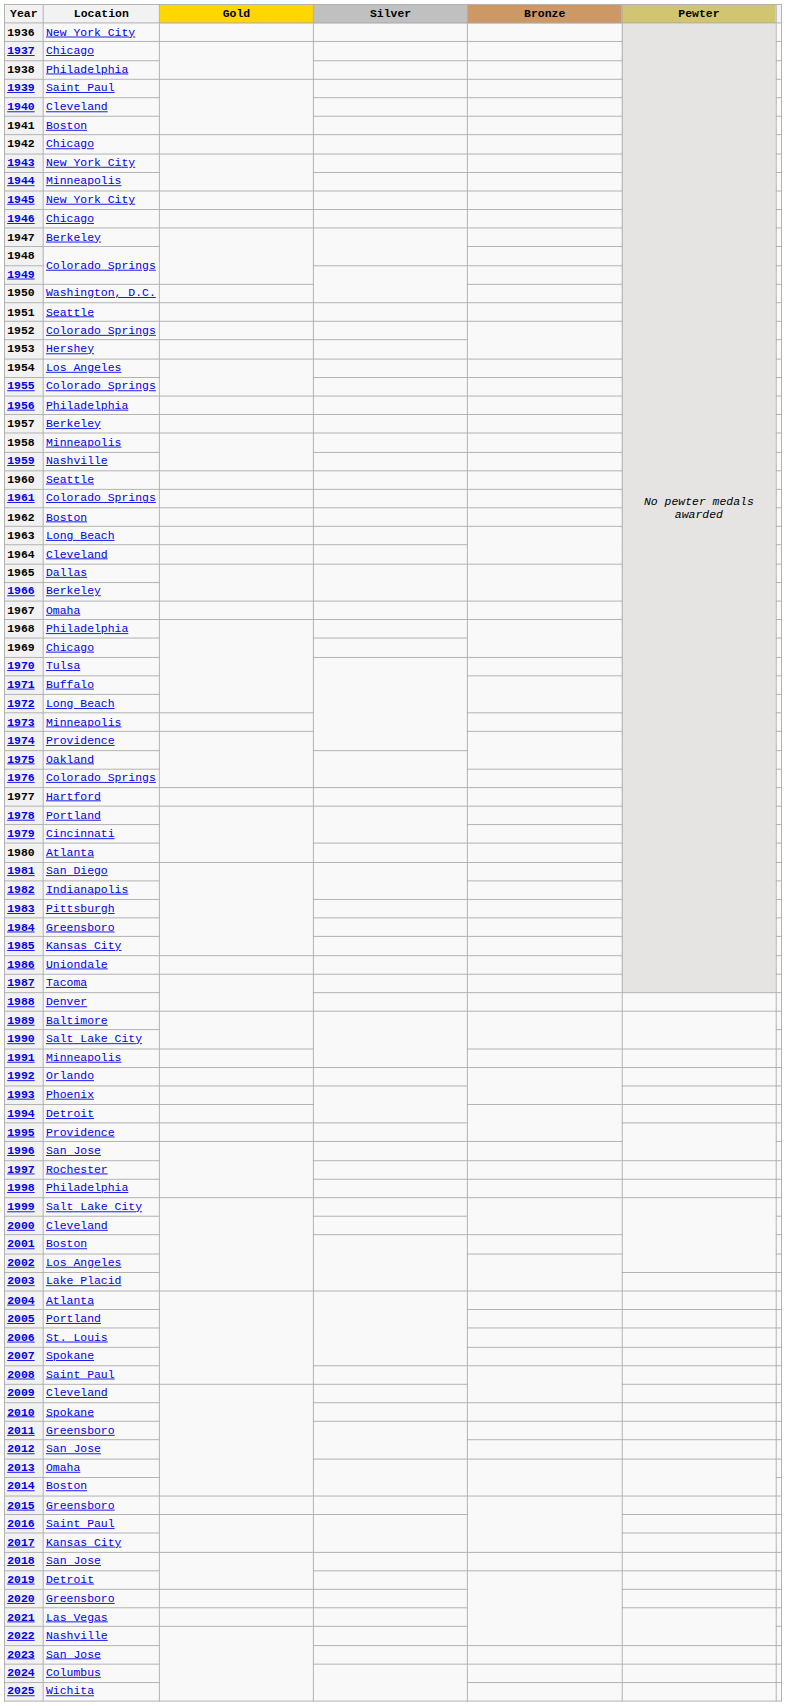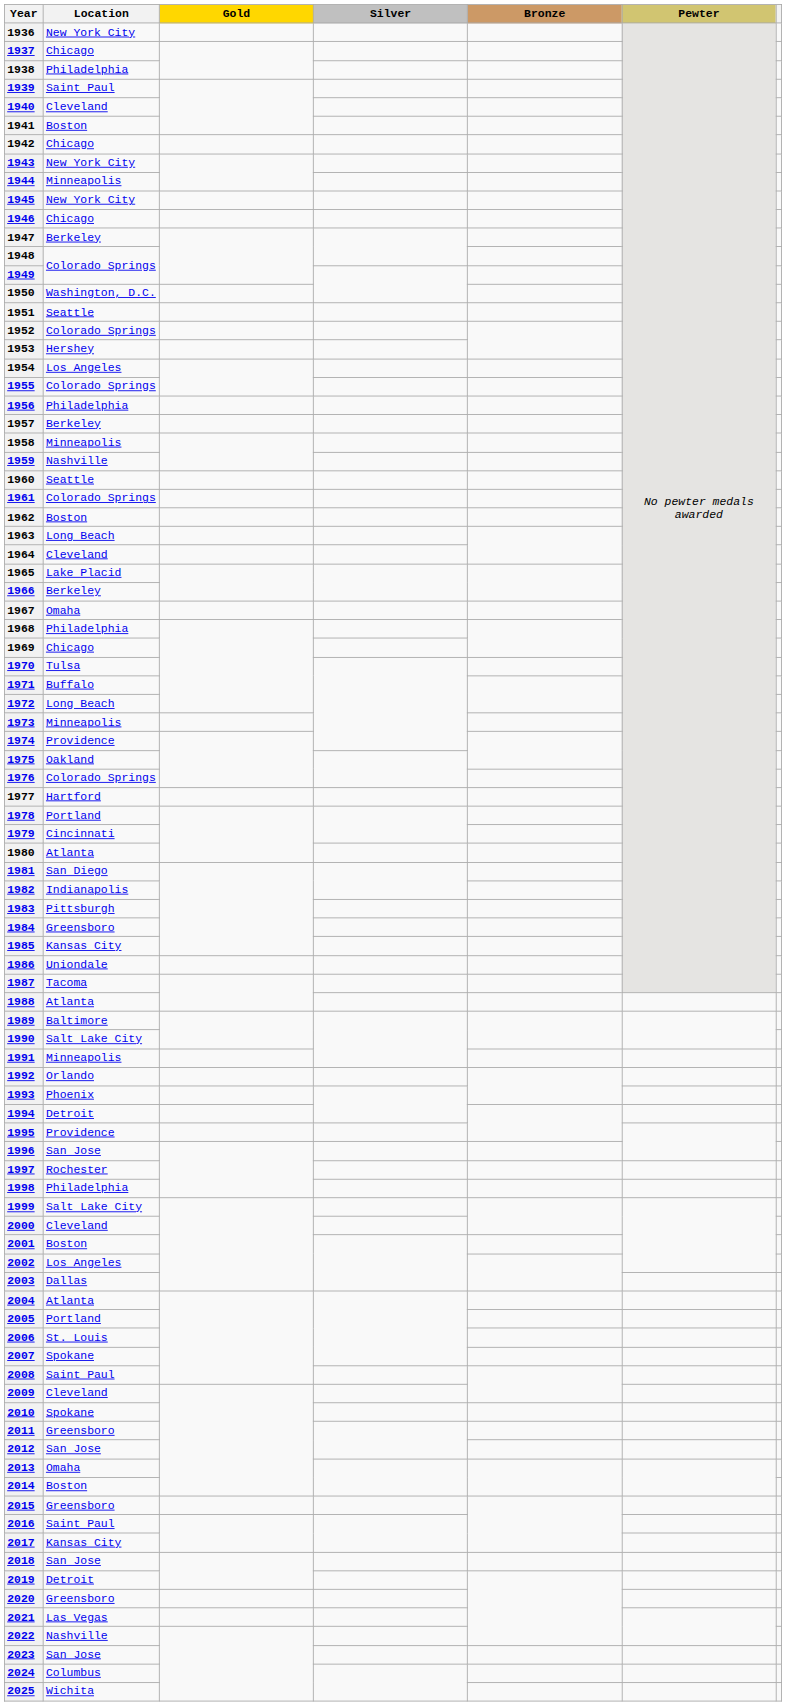 <table class="wikitable unsortable" style="text-align:left; width:100%">
 <tr>
 <th scope="col" style="text-align:center; width:5%">Year</th>
 <th scope="col" style="text-align:center; width:15%">Location</th>
 <th scope="col" style="text-align:center; width:20%; background:gold">Gold</th>
 <th scope="col" style="text-align:center; width:20%; background:silver">Silver</th>
 <th scope="col" style="text-align:center; width:20%; background:#c96">Bronze</th>
 <th scope="col" style="text-align:center; width:20%; background:#d1c571">Pewter</th>
 <th scope="col" style="text-align:center"></th>
 </tr>
 <tr>
 <th scope="row" style="text-align:left">1936</th>
 <td><a href='#'>New York City</a></td>
 <td></td>
 <td></td>
 <td></td>
 <td rowspan="52" align="center" bgcolor="e5e4e2"><em>No pewter medals awarded</em></td>
 <td></td>
 </tr>
 <tr>
 <th scope="row" style="text-align:left"><a href='#'>1937</a></th>
 <td><a href='#'>Chicago</a></td>
 <td rowspan="2"></td>
 <td></td>
 <td></td>
 <td></td>
 </tr>
 <tr>
 <th scope="row" style="text-align:left">1938</th>
 <td><a href='#'>Philadelphia</a></td>
 <td></td>
 <td></td>
 <td></td>
 </tr>
 <tr>
 <th scope="row" style="text-align:left"><a href='#'>1939</a></th>
 <td><a href='#'>Saint Paul</a></td>
 <td rowspan="3"></td>
 <td></td>
 <td></td>
 <td></td>
 </tr>
 <tr>
 <th scope="row" style="text-align:left"><a href='#'>1940</a></th>
 <td><a href='#'>Cleveland</a></td>
 <td></td>
 <td></td>
 <td></td>
 </tr>
 <tr>
 <th scope="row" style="text-align:left">1941</th>
 <td><a href='#'>Boston</a></td>
 <td></td>
 <td></td>
 <td></td>
 </tr>
 <tr>
 <th scope="row" style="text-align:left">1942</th>
 <td><a href='#'>Chicago</a></td>
 <td></td>
 <td></td>
 <td></td>
 <td></td>
 </tr>
 <tr>
 <th scope="row" style="text-align:left"><a href='#'>1943</a></th>
 <td><a href='#'>New York City</a></td>
 <td rowspan="2"></td>
 <td></td>
 <td></td>
 <td></td>
 </tr>
 <tr>
 <th scope="row" style="text-align:left"><a href='#'>1944</a></th>
 <td><a href='#'>Minneapolis</a></td>
 <td></td>
 <td></td>
 <td></td>
 </tr>
 <tr>
 <th scope="row" style="text-align:left"><a href='#'>1945</a></th>
 <td><a href='#'>New York City</a></td>
 <td></td>
 <td></td>
 <td></td>
 <td></td>
 </tr>
 <tr>
 <th scope="row" style="text-align:left"><a href='#'>1946</a></th>
 <td><a href='#'>Chicago</a></td>
 <td></td>
 <td></td>
 <td></td>
 <td></td>
 </tr>
 <tr>
 <th scope="row" style="text-align:left">1947</th>
 <td><a href='#'>Berkeley</a></td>
 <td rowspan="3"></td>
 <td rowspan="2"></td>
 <td></td>
 <td></td>
 </tr>
 <tr>
 <th scope="row" style="text-align:left">1948</th>
 <td rowspan="2"><a href='#'>Colorado Springs</a></td>
 <td></td>
 <td></td>
 </tr>
 <tr>
 <th scope="row" style="text-align:left"><a href='#'>1949</a></th>
 <td rowspan="2"></td>
 <td></td>
 <td></td>
 </tr>
 <tr>
 <th scope="row" style="text-align:left">1950</th>
 <td><a href='#'>Washington, D.C.</a></td>
 <td></td>
 <td></td>
 <td></td>
 </tr>
 <tr>
 <th scope="row" style="text-align:left">1951</th>
 <td><a href='#'>Seattle</a></td>
 <td></td>
 <td></td>
 <td></td>
 <td></td>
 </tr>
 <tr>
 <th scope="row" style="text-align:left">1952</th>
 <td><a href='#'>Colorado Springs</a></td>
 <td></td>
 <td></td>
 <td rowspan="2"></td>
 <td></td>
 </tr>
 <tr>
 <th scope="row" style="text-align:left">1953</th>
 <td><a href='#'>Hershey</a></td>
 <td></td>
 <td></td>
 <td></td>
 </tr>
 <tr>
 <th scope="row" style="text-align:left">1954</th>
 <td><a href='#'>Los Angeles</a></td>
 <td rowspan="2"></td>
 <td></td>
 <td></td>
 <td></td>
 </tr>
 <tr>
 <th scope="row" style="text-align:left"><a href='#'>1955</a></th>
 <td><a href='#'>Colorado Springs</a></td>
 <td></td>
 <td></td>
 <td></td>
 </tr>
 <tr>
 <th scope="row" style="text-align:left"><a href='#'>1956</a></th>
 <td><a href='#'>Philadelphia</a></td>
 <td></td>
 <td></td>
 <td></td>
 <td></td>
 </tr>
 <tr>
 <th scope="row" style="text-align:left">1957</th>
 <td><a href='#'>Berkeley</a></td>
 <td></td>
 <td></td>
 <td></td>
 <td></td>
 </tr>
 <tr>
 <th scope="row" style="text-align:left">1958</th>
 <td><a href='#'>Minneapolis</a></td>
 <td rowspan="2"></td>
 <td></td>
 <td></td>
 <td></td>
 </tr>
 <tr>
 <th scope="row" style="text-align:left"><a href='#'>1959</a></th>
 <td><a href='#'>Nashville</a></td>
 <td></td>
 <td></td>
 <td></td>
 </tr>
 <tr>
 <th scope="row" style="text-align:left">1960</th>
 <td><a href='#'>Seattle</a></td>
 <td></td>
 <td></td>
 <td></td>
 <td></td>
 </tr>
 <tr>
 <th scope="row" style="text-align:left"><a href='#'>1961</a></th>
 <td><a href='#'>Colorado Springs</a></td>
 <td></td>
 <td></td>
 <td></td>
 <td></td>
 </tr>
 <tr>
 <th scope="row" style="text-align:left">1962</th>
 <td><a href='#'>Boston</a></td>
 <td></td>
 <td></td>
 <td></td>
 <td></td>
 </tr>
 <tr>
 <th scope="row" style="text-align:left">1963</th>
 <td><a href='#'>Long Beach</a></td>
 <td></td>
 <td></td>
 <td rowspan="2"></td>
 <td></td>
 </tr>
 <tr>
 <th scope="row" style="text-align:left">1964</th>
 <td><a href='#'>Cleveland</a></td>
 <td></td>
 <td></td>
 <td></td>
 </tr>
 <tr>
 <th scope="row" style="text-align:left">1965</th>
-<td><a href='#'>Dallas</a></td>
+<td><a href='#'>Lake Placid</a></td>
 <td rowspan="2"></td>
 <td rowspan="2"></td>
 <td rowspan="2"></td>
 <td></td>
 </tr>
 <tr>
 <th scope="row" style="text-align:left"><a href='#'>1966</a></th>
 <td><a href='#'>Berkeley</a></td>
 <td></td>
 </tr>
 <tr>
 <th scope="row" style="text-align:left">1967</th>
 <td><a href='#'>Omaha</a></td>
 <td></td>
 <td></td>
 <td></td>
 <td></td>
 </tr>
 <tr>
 <th scope="row" style="text-align:left">1968</th>
 <td><a href='#'>Philadelphia</a></td>
 <td rowspan="5"></td>
 <td></td>
 <td rowspan="2"></td>
 <td></td>
 </tr>
 <tr>
 <th scope="row" style="text-align:left">1969</th>
 <td><a href='#'>Chicago</a></td>
 <td></td>
 <td></td>
 </tr>
 <tr>
 <th scope="row" style="text-align:left"><a href='#'>1970</a></th>
 <td><a href='#'>Tulsa</a></td>
 <td rowspan="5"></td>
 <td></td>
 <td></td>
 </tr>
 <tr>
 <th scope="row" style="text-align:left"><a href='#'>1971</a></th>
 <td><a href='#'>Buffalo</a></td>
 <td rowspan="2"></td>
 <td></td>
 </tr>
 <tr>
 <th scope="row" style="text-align:left"><a href='#'>1972</a></th>
 <td><a href='#'>Long Beach</a></td>
 <td></td>
 </tr>
 <tr>
 <th scope="row" style="text-align:left"><a href='#'>1973</a></th>
 <td><a href='#'>Minneapolis</a></td>
 <td></td>
 <td></td>
 <td></td>
 </tr>
 <tr>
 <th scope="row" style="text-align:left"><a href='#'>1974</a></th>
 <td><a href='#'>Providence</a></td>
 <td rowspan="3"></td>
 <td rowspan="2"></td>
 <td></td>
 </tr>
 <tr>
 <th scope="row" style="text-align:left"><a href='#'>1975</a></th>
 <td><a href='#'>Oakland</a></td>
 <td rowspan="2"></td>
 <td></td>
 </tr>
 <tr>
 <th scope="row" style="text-align:left"><a href='#'>1976</a></th>
 <td><a href='#'>Colorado Springs</a></td>
 <td></td>
 <td></td>
 </tr>
 <tr>
 <th scope="row" style="text-align:left">1977</th>
 <td><a href='#'>Hartford</a></td>
 <td></td>
 <td></td>
 <td></td>
 <td></td>
 </tr>
 <tr>
 <th scope="row" style="text-align:left"><a href='#'>1978</a></th>
 <td><a href='#'>Portland</a></td>
 <td rowspan="3"></td>
 <td rowspan="2"></td>
 <td></td>
 <td></td>
 </tr>
 <tr>
 <th scope="row" style="text-align:left"><a href='#'>1979</a></th>
 <td><a href='#'>Cincinnati</a></td>
 <td></td>
 <td></td>
 </tr>
 <tr>
 <th scope="row" style="text-align:left">1980</th>
 <td><a href='#'>Atlanta</a></td>
 <td></td>
 <td></td>
 <td></td>
 </tr>
 <tr>
 <th scope="row" style="text-align:left"><a href='#'>1981</a></th>
 <td><a href='#'>San Diego</a></td>
 <td rowspan="5"></td>
 <td rowspan="2"></td>
 <td></td>
 <td></td>
 </tr>
 <tr>
 <th scope="row" style="text-align:left"><a href='#'>1982</a></th>
 <td><a href='#'>Indianapolis</a></td>
 <td></td>
 <td></td>
 </tr>
 <tr>
 <th scope="row" style="text-align:left"><a href='#'>1983</a></th>
 <td><a href='#'>Pittsburgh</a></td>
 <td></td>
 <td></td>
 <td></td>
 </tr>
 <tr>
 <th scope="row" style="text-align:left"><a href='#'>1984</a></th>
 <td><a href='#'>Greensboro</a></td>
 <td></td>
 <td></td>
 <td></td>
 </tr>
 <tr>
 <th scope="row" style="text-align:left"><a href='#'>1985</a></th>
 <td><a href='#'>Kansas City</a></td>
 <td></td>
 <td></td>
 <td></td>
 </tr>
 <tr>
 <th scope="row" style="text-align:left"><a href='#'>1986</a></th>
 <td><a href='#'>Uniondale</a></td>
 <td></td>
 <td></td>
 <td></td>
 <td></td>
 </tr>
 <tr>
 <th scope="row" style="text-align:left"><a href='#'>1987</a></th>
 <td><a href='#'>Tacoma</a></td>
 <td rowspan="2"></td>
 <td></td>
 <td></td>
 <td></td>
 </tr>
 <tr>
 <th scope="row" style="text-align:left"><a href='#'>1988</a></th>
-<td><a href='#'>Denver</a></td>
+<td><a href='#'>Atlanta</a></td>
 <td></td>
 <td></td>
 <td></td>
 <td></td>
 </tr>
 <tr>
 <th scope="row" style="text-align:left"><a href='#'>1989</a></th>
 <td><a href='#'>Baltimore</a></td>
 <td rowspan="2"></td>
 <td rowspan="3"></td>
 <td rowspan="2"></td>
 <td rowspan="2"></td>
 <td></td>
 </tr>
 <tr>
 <th scope="row" style="text-align:left"><a href='#'>1990</a></th>
 <td><a href='#'>Salt Lake City</a></td>
 <td></td>
 </tr>
 <tr>
 <th scope="row" style="text-align:left"><a href='#'>1991</a></th>
 <td><a href='#'>Minneapolis</a></td>
 <td></td>
 <td></td>
 <td></td>
 <td></td>
 </tr>
 <tr>
 <th scope="row" style="text-align:left"><a href='#'>1992</a></th>
 <td><a href='#'>Orlando</a></td>
 <td></td>
 <td></td>
 <td rowspan="2"></td>
 <td></td>
 <td></td>
 </tr>
 <tr>
 <th scope="row" style="text-align:left"><a href='#'>1993</a></th>
 <td><a href='#'>Phoenix</a></td>
 <td></td>
 <td rowspan="2"></td>
 <td></td>
 <td></td>
 </tr>
 <tr>
 <th scope="row" style="text-align:left"><a href='#'>1994</a></th>
 <td><a href='#'>Detroit</a></td>
 <td></td>
 <td rowspan="2"></td>
 <td></td>
 <td></td>
 </tr>
 <tr>
 <th scope="row" style="text-align:left"><a href='#'>1995</a></th>
 <td><a href='#'>Providence</a></td>
 <td></td>
 <td></td>
 <td rowspan="2"></td>
 <td></td>
 </tr>
 <tr>
 <th scope="row" style="text-align:left"><a href='#'>1996</a></th>
 <td><a href='#'>San Jose</a></td>
 <td rowspan="3"></td>
 <td></td>
 <td></td>
 <td></td>
 </tr>
 <tr>
 <th scope="row" style="text-align:left"><a href='#'>1997</a></th>
 <td><a href='#'>Rochester</a></td>
 <td></td>
 <td></td>
 <td></td>
 <td></td>
 </tr>
 <tr>
 <th scope="row" style="text-align:left"><a href='#'>1998</a></th>
 <td><a href='#'>Philadelphia</a></td>
 <td></td>
 <td></td>
 <td></td>
 <td></td>
 </tr>
 <tr>
 <th scope="row" style="text-align:left"><a href='#'>1999</a></th>
 <td><a href='#'>Salt Lake City</a></td>
 <td rowspan="5"></td>
 <td></td>
 <td rowspan="2"></td>
 <td rowspan="4"></td>
 <td></td>
 </tr>
 <tr>
 <th scope="row" style="text-align:left"><a href='#'>2000</a></th>
 <td><a href='#'>Cleveland</a></td>
 <td></td>
 <td></td>
 </tr>
 <tr>
 <th scope="row" style="text-align:left"><a href='#'>2001</a></th>
 <td><a href='#'>Boston</a></td>
 <td rowspan="3"></td>
 <td></td>
 <td></td>
 </tr>
 <tr>
 <th scope="row" style="text-align:left"><a href='#'>2002</a></th>
 <td><a href='#'>Los Angeles</a></td>
 <td rowspan="2"></td>
 <td></td>
 </tr>
 <tr>
 <th scope="row" style="text-align:left"><a href='#'>2003</a></th>
-<td><a href='#'>Lake Placid</a></td>
+<td><a href='#'>Dallas</a></td>
 <td></td>
 <td></td>
 </tr>
 <tr>
 <th scope="row" style="text-align:left"><a href='#'>2004</a></th>
 <td><a href='#'>Atlanta</a></td>
 <td rowspan="5"></td>
 <td rowspan="4"></td>
 <td></td>
 <td></td>
 <td></td>
 </tr>
 <tr>
 <th scope="row" style="text-align:left"><a href='#'>2005</a></th>
 <td><a href='#'>Portland</a></td>
 <td></td>
 <td></td>
 <td></td>
 </tr>
 <tr>
 <th scope="row" style="text-align:left"><a href='#'>2006</a></th>
 <td><a href='#'>St. Louis</a></td>
 <td></td>
 <td></td>
 <td></td>
 </tr>
 <tr>
 <th scope="row" style="text-align:left"><a href='#'>2007</a></th>
 <td><a href='#'>Spokane</a></td>
 <td></td>
 <td></td>
 <td></td>
 </tr>
 <tr>
 <th scope="row" style="text-align:left"><a href='#'>2008</a></th>
 <td><a href='#'>Saint Paul</a></td>
 <td></td>
 <td rowspan="2"></td>
 <td></td>
 <td></td>
 </tr>
 <tr>
 <th scope="row" style="text-align:left"><a href='#'>2009</a></th>
 <td><a href='#'>Cleveland</a></td>
 <td rowspan="6"></td>
 <td></td>
 <td></td>
 <td></td>
 </tr>
 <tr>
 <th scope="row" style="text-align:left"><a href='#'>2010</a></th>
 <td><a href='#'>Spokane</a></td>
 <td></td>
 <td></td>
 <td></td>
 <td></td>
 </tr>
 <tr>
 <th scope="row" style="text-align:left"><a href='#'>2011</a></th>
 <td><a href='#'>Greensboro</a></td>
 <td rowspan="2"></td>
 <td></td>
 <td></td>
 <td></td>
 </tr>
 <tr>
 <th scope="row" style="text-align:left"><a href='#'>2012</a></th>
 <td><a href='#'>San Jose</a></td>
 <td></td>
 <td></td>
 <td></td>
 </tr>
 <tr>
 <th scope="row" style="text-align:left"><a href='#'>2013</a></th>
 <td><a href='#'>Omaha</a></td>
 <td rowspan="2"></td>
 <td rowspan="2"></td>
 <td rowspan="2"></td>
 <td></td>
 </tr>
 <tr>
 <th scope="row" style="text-align:left"><a href='#'>2014</a></th>
 <td><a href='#'>Boston</a></td>
 <td></td>
 </tr>
 <tr>
 <th scope="row" style="text-align:left"><a href='#'>2015</a></th>
 <td><a href='#'>Greensboro</a></td>
 <td></td>
 <td></td>
 <td rowspan="3"></td>
 <td></td>
 <td></td>
 </tr>
 <tr>
 <th scope="row" style="text-align:left"><a href='#'>2016</a></th>
 <td><a href='#'>Saint Paul</a></td>
 <td rowspan="2"></td>
 <td rowspan="2"></td>
 <td></td>
 <td></td>
 </tr>
 <tr>
 <th scope="row" style="text-align:left"><a href='#'>2017</a></th>
 <td><a href='#'>Kansas City</a></td>
 <td></td>
 <td></td>
 </tr>
 <tr>
 <th scope="row" style="text-align:left"><a href='#'>2018</a></th>
 <td><a href='#'>San Jose</a></td>
 <td rowspan="2"></td>
 <td></td>
 <td></td>
 <td></td>
 <td></td>
 </tr>
 <tr>
 <th scope="row" style="text-align:left"><a href='#'>2019</a></th>
 <td><a href='#'>Detroit</a></td>
 <td></td>
 <td rowspan="4"></td>
 <td></td>
 <td></td>
 </tr>
 <tr>
 <th scope="row" style="text-align:left"><a href='#'>2020</a></th>
 <td><a href='#'>Greensboro</a></td>
 <td></td>
 <td></td>
 <td></td>
 <td></td>
 </tr>
 <tr>
 <th scope="row" style="text-align:left"><a href='#'>2021</a></th>
 <td><a href='#'>Las Vegas</a></td>
 <td></td>
 <td></td>
 <td rowspan="2"></td>
 <td></td>
 </tr>
 <tr>
 <th scope="row" style="text-align:left"><a href='#'>2022</a></th>
 <td><a href='#'>Nashville</a></td>
 <td rowspan="4"></td>
 <td></td>
 <td></td>
 </tr>
 <tr>
 <th scope="row" style="text-align:left"><a href='#'>2023</a></th>
 <td><a href='#'>San Jose</a></td>
 <td></td>
 <td></td>
 <td></td>
 <td></td>
 </tr>
 <tr>
 <th scope="row" style="text-align:left"><a href='#'>2024</a></th>
 <td><a href='#'>Columbus</a></td>
 <td rowspan="2"></td>
 <td></td>
 <td></td>
 <td></td>
 </tr>
 <tr>
 <th scope="row" style="text-align:left"><a href='#'>2025</a></th>
 <td><a href='#'>Wichita</a></td>
 <td></td>
 <td></td>
 <td></td>
 </tr>
 </table>
